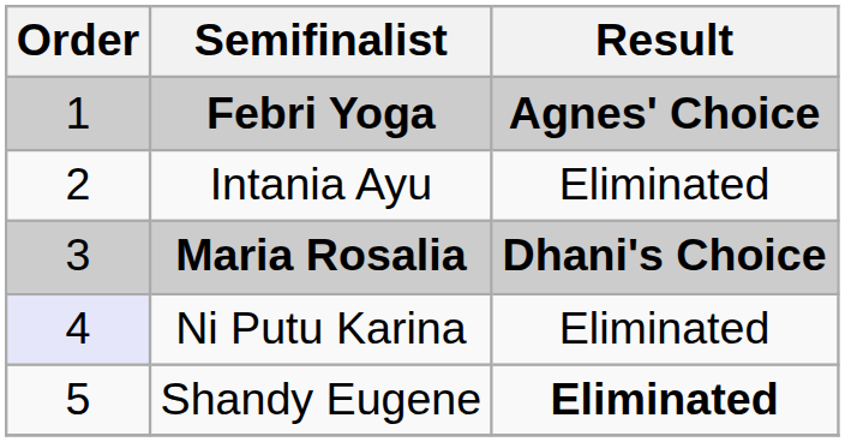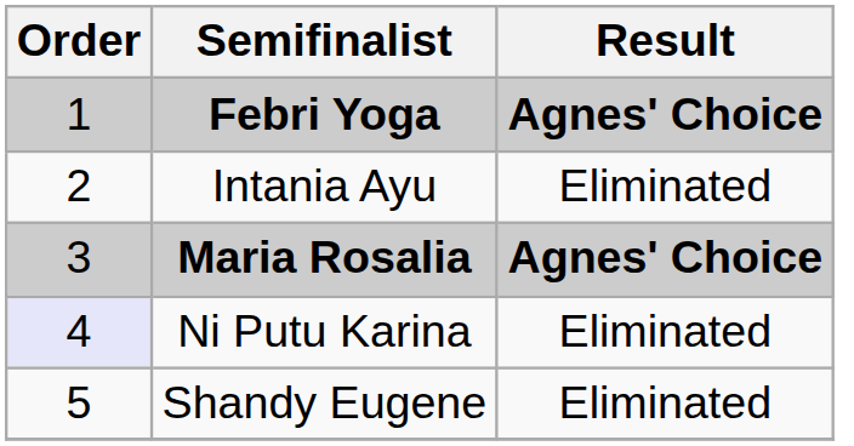 <table class="wikitable plainrowheaders" style="text-align:center;">
 <tr>
 <th scope="col">Order</th>
 <th scope="col">Semifinalist</th>
 <th scope="col">Result</th>
 </tr>
 <tr style="background:#ccc;">
 <td>1</td>
 <td><strong>Febri Yoga</strong></td>
 <td><strong>Agnes' Choice</strong></td>
 </tr>
 <tr>
 <td>2</td>
 <td>Intania Ayu</td>
 <td>Eliminated</td>
 </tr>
 <tr style="background:#ccc;">
 <td>3</td>
 <td><strong>Maria Rosalia</strong></td>
-<td><strong>Dhani's Choice</strong></td>
+<td><strong>Agnes' Choice</strong></td>
 </tr>
 <tr>
 <td style="background: lavender;">4</td>
 <td>Ni Putu Karina</td>
 <td>Eliminated</td>
 </tr>
 <tr>
 <td>5</td>
 <td>Shandy Eugene</td>
-<td><strong>Eliminated</strong></td>
+<td>Eliminated</td>
 </tr>
 <tr>
 </tr>
 </table>
